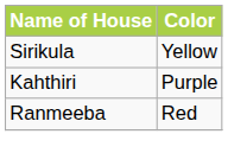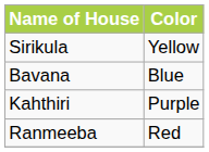 <table class="wikitable" border="1">
 <tr>
 <th style="background:#a9cf46; color:white;">Name of House</th>
 <th style="background:#a9cf46; color:white;">Color</th>
 </tr>
 <tr>
 <td>Sirikula</td>
 <td> Yellow</td>
+</tr>
+<tr>
+<td>Bavana</td>
+<td> Blue</td>
 </tr>
 <tr>
 <td>Kahthiri</td>
 <td> Purple</td>
 </tr>
 <tr>
 <td>Ranmeeba</td>
 <td> Red</td>
 </tr>
 <tr>
 </tr>
 </table>
